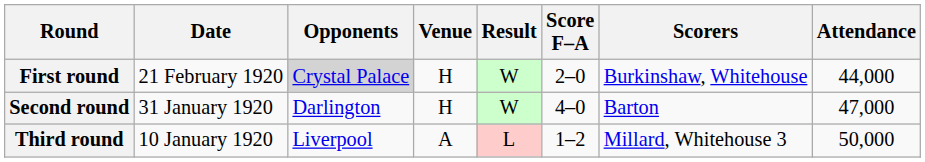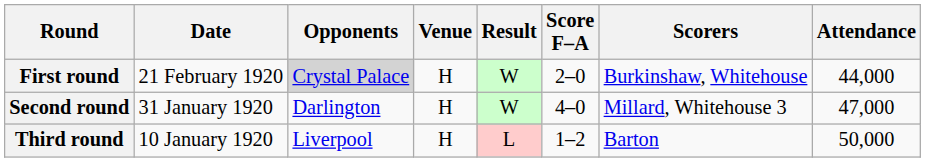 <table class="wikitable plainrowheaders" style="text-align:center">
 <tr>
 <th scope="col">Round</th>
 <th scope="col">Date</th>
 <th scope="col">Opponents</th>
 <th scope="col">Venue</th>
 <th scope="col">Result</th>
 <th scope="col">Score<br>F–A</th>
 <th scope="col">Scorers</th>
 <th scope="col">Attendance</th>
 </tr>
 <tr>
 <th scope="row">First round</th>
 <td align="left">21 February 1920</td>
 <td align="left" style="background: lightgrey;"><a href='#'>Crystal Palace</a></td>
 <td>H</td>
 <td style=background:#cfc>W</td>
 <td>2–0</td>
 <td align="left"><a href='#'>Burkinshaw</a>, <a href='#'>Whitehouse</a></td>
 <td>44,000</td>
 </tr>
 <tr>
 <th scope="row">Second round</th>
 <td align="left">31 January 1920</td>
 <td align="left"><a href='#'>Darlington</a></td>
 <td>H</td>
 <td style=background:#cfc>W</td>
 <td>4–0</td>
-<td align="left"><a href='#'>Barton</a></td>
+<td align="left"><a href='#'>Millard</a>, Whitehouse 3</td>
 <td>47,000</td>
 </tr>
 <tr>
 <th scope="row">Third round</th>
 <td align="left">10 January 1920</td>
 <td align="left"><a href='#'>Liverpool</a></td>
-<td>A</td>
+<td>H</td>
 <td style=background:#fcc>L</td>
 <td>1–2</td>
-<td align="left"><a href='#'>Millard</a>, Whitehouse 3</td>
+<td align="left"><a href='#'>Barton</a></td>
 <td>50,000</td>
 </tr>
 </table>
